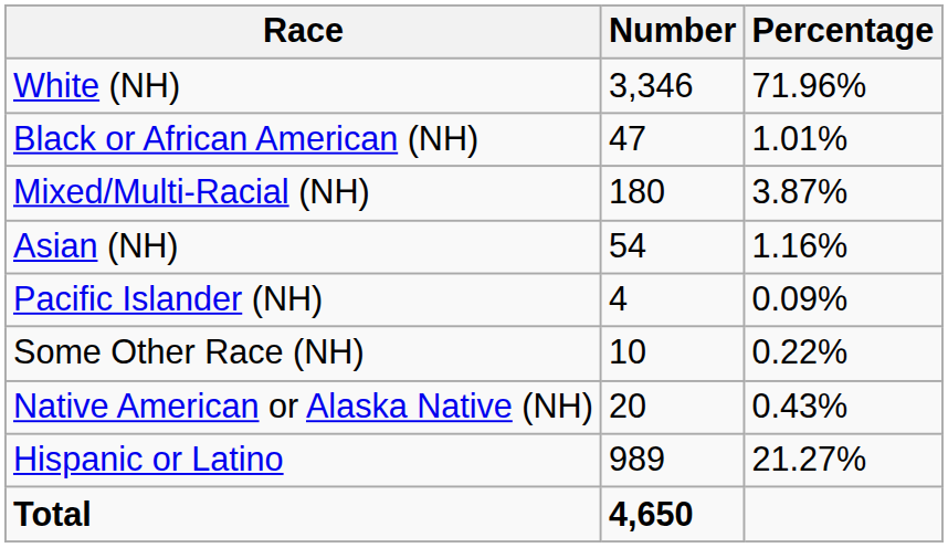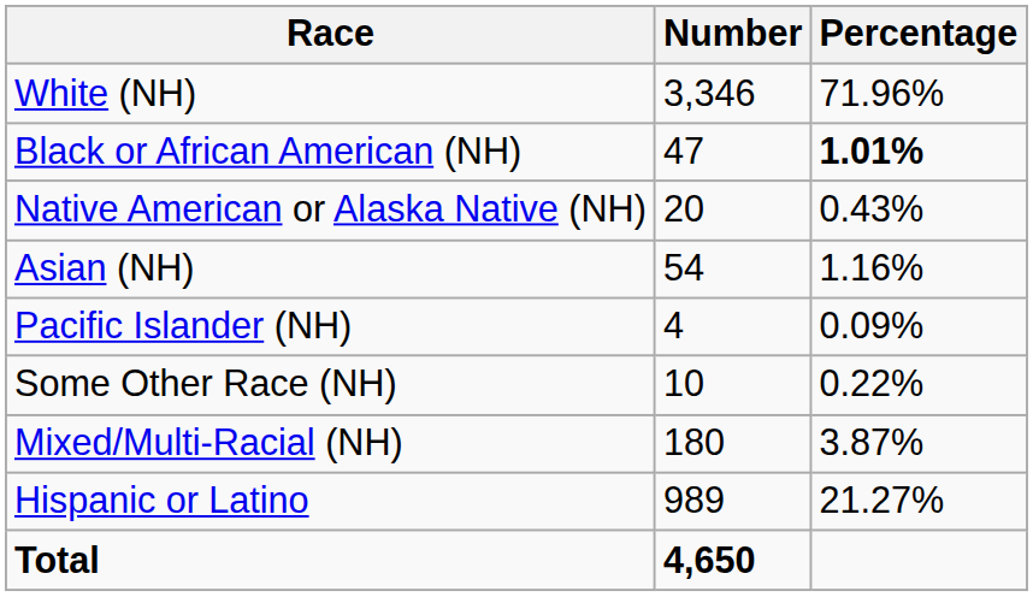 <table class="wikitable">
 <tr>
 <th>Race</th>
 <th>Number</th>
 <th>Percentage</th>
 </tr>
 <tr>
 <td><a href='#'>White</a> (NH)</td>
 <td>3,346</td>
 <td>71.96%</td>
 </tr>
 <tr>
 <td><a href='#'>Black or African American</a> (NH)</td>
 <td>47</td>
-<td>1.01%</td>
+<td><strong>1.01%</strong></td>
 </tr>
 <tr>
-<td><a href='#'>Mixed/Multi-Racial</a> (NH)</td>
-<td>180</td>
-<td>3.87%</td>
+<td><a href='#'>Native American</a> or <a href='#'>Alaska Native</a> (NH)</td>
+<td>20</td>
+<td>0.43%</td>
 </tr>
 <tr>
 <td><a href='#'>Asian</a> (NH)</td>
 <td>54</td>
 <td>1.16%</td>
 </tr>
 <tr>
 <td><a href='#'>Pacific Islander</a> (NH)</td>
 <td>4</td>
 <td>0.09%</td>
 </tr>
 <tr>
 <td>Some Other Race (NH)</td>
 <td>10</td>
 <td>0.22%</td>
 </tr>
 <tr>
-<td><a href='#'>Native American</a> or <a href='#'>Alaska Native</a> (NH)</td>
-<td>20</td>
-<td>0.43%</td>
+<td><a href='#'>Mixed/Multi-Racial</a> (NH)</td>
+<td>180</td>
+<td>3.87%</td>
 </tr>
 <tr>
 <td><a href='#'>Hispanic or Latino</a></td>
 <td>989</td>
 <td>21.27%</td>
 </tr>
 <tr>
 <td><strong>Total</strong></td>
 <td><strong>4,650</strong></td>
 <td></td>
 </tr>
 </table>
